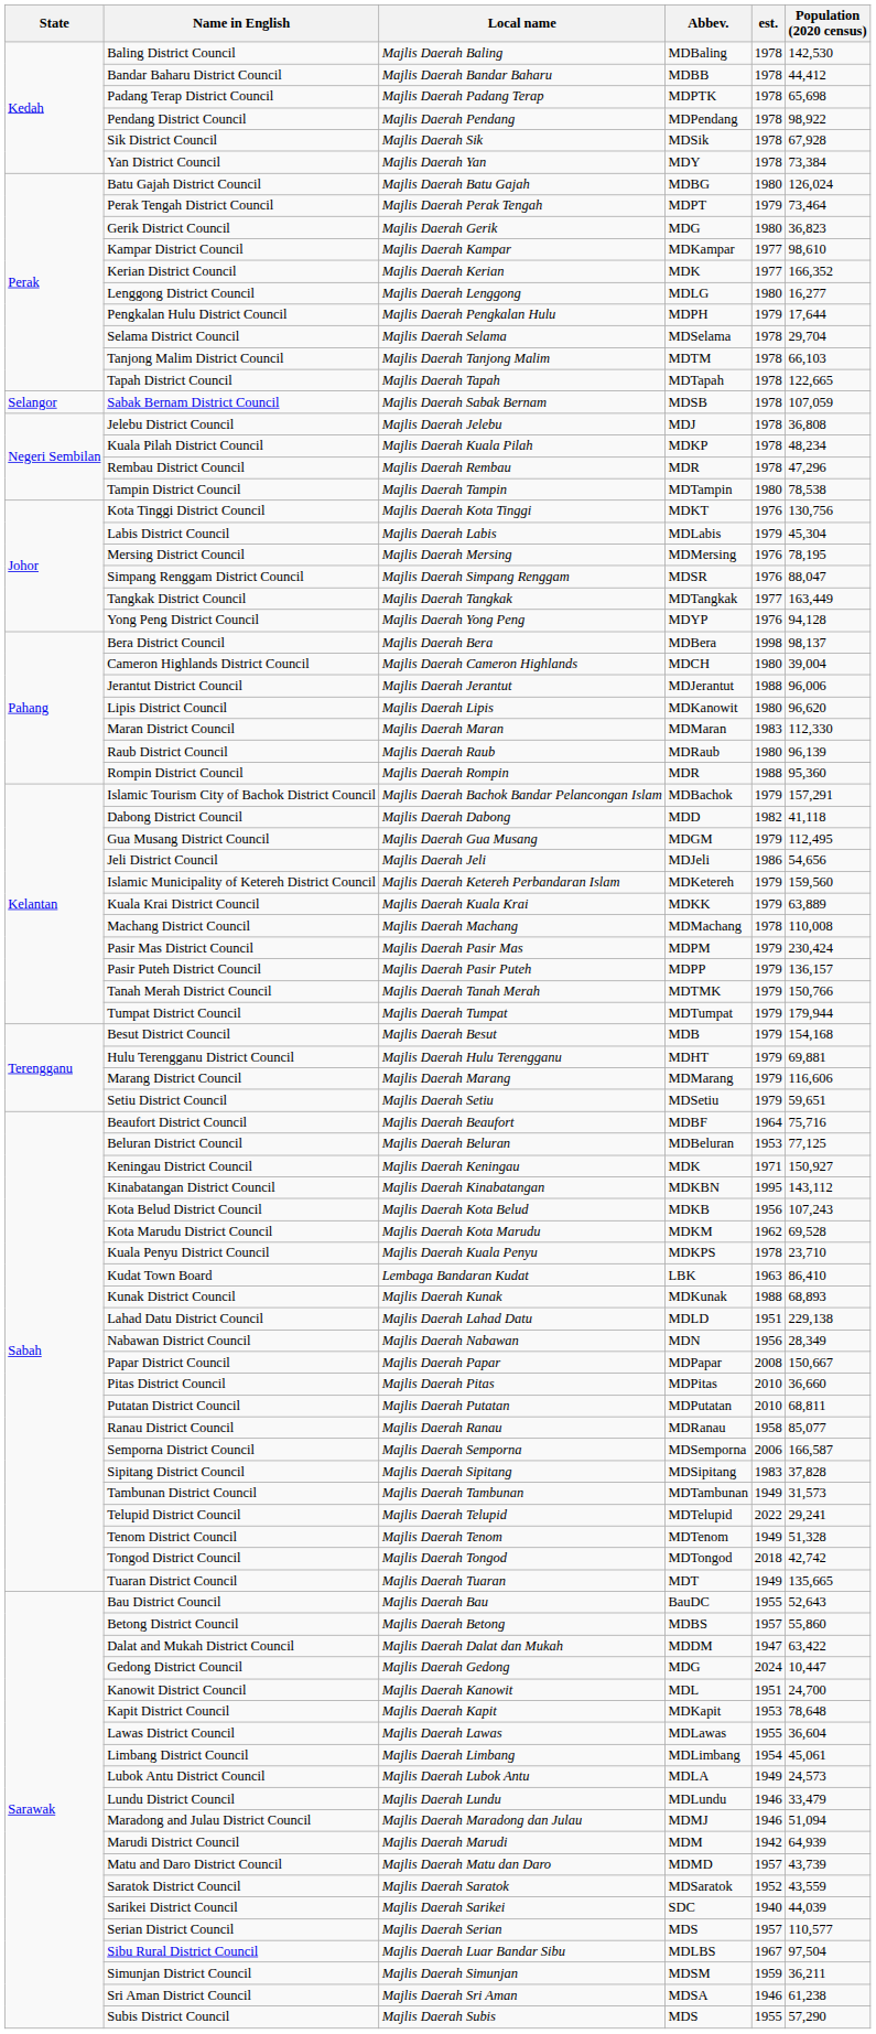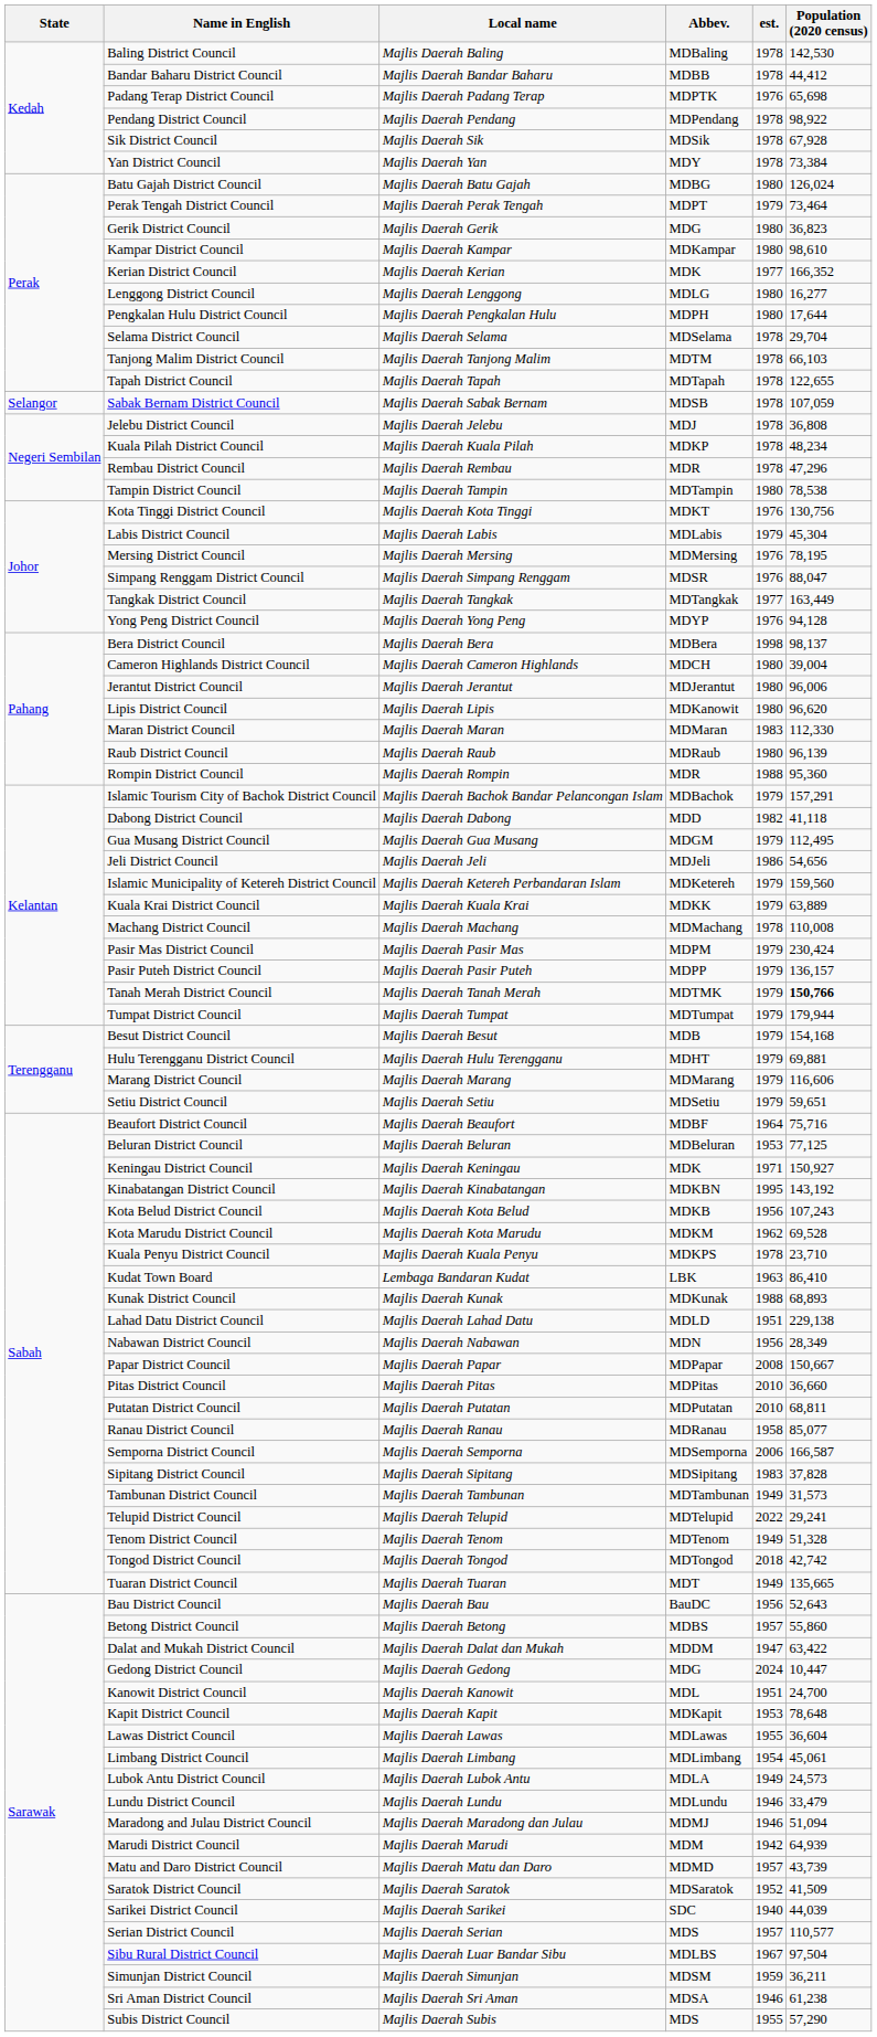 <table class="wikitable sortable">
 <tr>
 <th>State</th>
 <th>Name in English</th>
 <th>Local name</th>
 <th>Abbev.</th>
 <th>est.</th>
 <th>Population<br>(2020 census)</th>
 </tr>
 <tr>
 <td rowspan="6"><a href='#'>Kedah</a></td>
 <td>Baling District Council</td>
 <td><em>Majlis Daerah Baling</em></td>
 <td>MDBaling</td>
 <td>1978</td>
 <td>142,530</td>
 </tr>
 <tr>
 <td>Bandar Baharu District Council</td>
 <td><em>Majlis Daerah Bandar Baharu</em></td>
 <td>MDBB</td>
 <td>1978</td>
 <td>44,412</td>
 </tr>
 <tr>
 <td>Padang Terap District Council</td>
 <td><em>Majlis Daerah Padang Terap</em></td>
 <td>MDPTK</td>
-<td>1978</td>
+<td>1976</td>
 <td>65,698</td>
 </tr>
 <tr>
 <td>Pendang District Council</td>
 <td><em>Majlis Daerah Pendang</em></td>
 <td>MDPendang</td>
 <td>1978</td>
 <td>98,922</td>
 </tr>
 <tr>
 <td>Sik District Council</td>
 <td><em>Majlis Daerah Sik</em></td>
 <td>MDSik</td>
 <td>1978</td>
 <td>67,928</td>
 </tr>
 <tr>
 <td>Yan District Council</td>
 <td><em>Majlis Daerah Yan</em></td>
 <td>MDY</td>
 <td>1978</td>
 <td>73,384</td>
 </tr>
 <tr>
 <td rowspan="10"><a href='#'>Perak</a></td>
 <td>Batu Gajah District Council</td>
 <td><em>Majlis Daerah Batu Gajah</em></td>
 <td>MDBG</td>
 <td>1980</td>
 <td>126,024</td>
 </tr>
 <tr>
 <td>Perak Tengah District Council</td>
 <td><em>Majlis Daerah Perak Tengah</em></td>
 <td>MDPT</td>
 <td>1979</td>
 <td>73,464</td>
 </tr>
 <tr>
 <td>Gerik District Council</td>
 <td><em>Majlis Daerah Gerik</em></td>
 <td>MDG</td>
 <td>1980</td>
 <td>36,823</td>
 </tr>
 <tr>
 <td>Kampar District Council</td>
 <td><em>Majlis Daerah Kampar</em></td>
 <td>MDKampar</td>
-<td>1977</td>
+<td>1980</td>
 <td>98,610</td>
 </tr>
 <tr>
 <td>Kerian District Council</td>
 <td><em>Majlis Daerah Kerian</em></td>
 <td>MDK</td>
 <td>1977</td>
 <td>166,352</td>
 </tr>
 <tr>
 <td>Lenggong District Council</td>
 <td><em>Majlis Daerah Lenggong</em></td>
 <td>MDLG</td>
 <td>1980</td>
 <td>16,277</td>
 </tr>
 <tr>
 <td>Pengkalan Hulu District Council</td>
 <td><em>Majlis Daerah Pengkalan Hulu</em></td>
 <td>MDPH</td>
-<td>1979</td>
+<td>1980</td>
 <td>17,644</td>
 </tr>
 <tr>
 <td>Selama District Council</td>
 <td><em>Majlis Daerah Selama</em></td>
 <td>MDSelama</td>
 <td>1978</td>
 <td>29,704</td>
 </tr>
 <tr>
 <td>Tanjong Malim District Council</td>
 <td><em>Majlis Daerah Tanjong Malim</em></td>
 <td>MDTM</td>
 <td>1978</td>
 <td>66,103</td>
 </tr>
 <tr>
 <td>Tapah District Council</td>
 <td><em>Majlis Daerah Tapah</em></td>
 <td>MDTapah</td>
 <td>1978</td>
-<td>122,665</td>
+<td>122,655</td>
 </tr>
 <tr>
 <td><a href='#'>Selangor</a></td>
 <td><a href='#'>Sabak Bernam District Council</a></td>
 <td><em>Majlis Daerah Sabak Bernam</em></td>
 <td>MDSB</td>
 <td>1978</td>
 <td>107,059</td>
 </tr>
 <tr>
 <td rowspan="4"><a href='#'>Negeri Sembilan</a></td>
 <td>Jelebu District Council</td>
 <td><em>Majlis Daerah Jelebu</em></td>
 <td>MDJ</td>
 <td>1978</td>
 <td>36,808</td>
 </tr>
 <tr>
 <td>Kuala Pilah District Council</td>
 <td><em>Majlis Daerah Kuala Pilah</em></td>
 <td>MDKP</td>
 <td>1978</td>
 <td>48,234</td>
 </tr>
 <tr>
 <td>Rembau District Council</td>
 <td><em>Majlis Daerah Rembau</em></td>
 <td>MDR</td>
 <td>1978</td>
 <td>47,296</td>
 </tr>
 <tr>
 <td>Tampin District Council</td>
 <td><em>Majlis Daerah Tampin</em></td>
 <td>MDTampin</td>
 <td>1980</td>
 <td>78,538</td>
 </tr>
 <tr>
 <td rowspan="6"><a href='#'>Johor</a></td>
 <td>Kota Tinggi District Council</td>
 <td><em>Majlis Daerah Kota Tinggi</em></td>
 <td>MDKT</td>
 <td>1976</td>
 <td>130,756</td>
 </tr>
 <tr>
 <td>Labis District Council</td>
 <td><em>Majlis Daerah Labis</em></td>
 <td>MDLabis</td>
 <td>1979</td>
 <td>45,304</td>
 </tr>
 <tr>
 <td>Mersing District Council</td>
 <td><em>Majlis Daerah Mersing</em></td>
 <td>MDMersing</td>
 <td>1976</td>
 <td>78,195</td>
 </tr>
 <tr>
 <td>Simpang Renggam District Council</td>
 <td><em>Majlis Daerah Simpang Renggam</em></td>
 <td>MDSR</td>
 <td>1976</td>
 <td>88,047</td>
 </tr>
 <tr>
 <td>Tangkak District Council</td>
 <td><em>Majlis Daerah Tangkak</em></td>
 <td>MDTangkak</td>
 <td>1977</td>
 <td>163,449</td>
 </tr>
 <tr>
 <td>Yong Peng District Council</td>
 <td><em>Majlis Daerah Yong Peng</em></td>
 <td>MDYP</td>
 <td>1976</td>
 <td>94,128</td>
 </tr>
 <tr>
 <td rowspan="7"><a href='#'>Pahang</a></td>
 <td>Bera District Council</td>
 <td><em>Majlis Daerah Bera</em></td>
 <td>MDBera</td>
 <td>1998</td>
 <td>98,137</td>
 </tr>
 <tr>
 <td>Cameron Highlands District Council</td>
 <td><em>Majlis Daerah Cameron Highlands</em></td>
 <td>MDCH</td>
 <td>1980</td>
 <td>39,004</td>
 </tr>
 <tr>
 <td>Jerantut District Council</td>
 <td><em>Majlis Daerah Jerantut</em></td>
 <td>MDJerantut</td>
-<td>1988</td>
+<td>1980</td>
 <td>96,006</td>
 </tr>
 <tr>
 <td>Lipis District Council</td>
 <td><em>Majlis Daerah Lipis</em></td>
 <td>MDKanowit</td>
 <td>1980</td>
 <td>96,620</td>
 </tr>
 <tr>
 <td>Maran District Council</td>
 <td><em>Majlis Daerah Maran</em></td>
 <td>MDMaran</td>
 <td>1983</td>
 <td>112,330</td>
 </tr>
 <tr>
 <td>Raub District Council</td>
 <td><em>Majlis Daerah Raub</em></td>
 <td>MDRaub</td>
 <td>1980</td>
 <td>96,139</td>
 </tr>
 <tr>
 <td>Rompin District Council</td>
 <td><em>Majlis Daerah Rompin</em></td>
 <td>MDR</td>
 <td>1988</td>
 <td>95,360</td>
 </tr>
 <tr>
 <td rowspan="11"><a href='#'>Kelantan</a></td>
 <td>Islamic Tourism City of Bachok District Council</td>
 <td><em>Majlis Daerah Bachok Bandar Pelancongan Islam</em></td>
 <td>MDBachok</td>
 <td>1979</td>
 <td>157,291</td>
 </tr>
 <tr>
 <td>Dabong District Council</td>
 <td><em>Majlis Daerah Dabong</em></td>
 <td>MDD</td>
 <td>1982</td>
 <td>41,118</td>
 </tr>
 <tr>
 <td>Gua Musang District Council</td>
 <td><em>Majlis Daerah Gua Musang</em></td>
 <td>MDGM</td>
 <td>1979</td>
 <td>112,495</td>
 </tr>
 <tr>
 <td>Jeli District Council</td>
 <td><em>Majlis Daerah Jeli</em></td>
 <td>MDJeli</td>
 <td>1986</td>
 <td>54,656</td>
 </tr>
 <tr>
 <td>Islamic Municipality of Ketereh District Council</td>
 <td><em>Majlis Daerah Ketereh Perbandaran Islam</em></td>
 <td>MDKetereh</td>
 <td>1979</td>
 <td>159,560</td>
 </tr>
 <tr>
 <td>Kuala Krai District Council</td>
 <td><em>Majlis Daerah Kuala Krai</em></td>
 <td>MDKK</td>
 <td>1979</td>
 <td>63,889</td>
 </tr>
 <tr>
 <td>Machang District Council</td>
 <td><em>Majlis Daerah Machang</em></td>
 <td>MDMachang</td>
 <td>1978</td>
 <td>110,008</td>
 </tr>
 <tr>
 <td>Pasir Mas District Council</td>
 <td><em>Majlis Daerah Pasir Mas</em></td>
 <td>MDPM</td>
 <td>1979</td>
 <td>230,424</td>
 </tr>
 <tr>
 <td>Pasir Puteh District Council</td>
 <td><em>Majlis Daerah Pasir Puteh</em></td>
 <td>MDPP</td>
 <td>1979</td>
 <td>136,157</td>
 </tr>
 <tr>
 <td>Tanah Merah District Council</td>
 <td><em>Majlis Daerah Tanah Merah</em></td>
 <td>MDTMK</td>
 <td>1979</td>
-<td>150,766</td>
+<td><strong>150,766</strong></td>
 </tr>
 <tr>
 <td>Tumpat District Council</td>
 <td><em>Majlis Daerah Tumpat</em></td>
 <td>MDTumpat</td>
 <td>1979</td>
 <td>179,944</td>
 </tr>
 <tr>
 <td rowspan="4"><a href='#'>Terengganu</a></td>
 <td>Besut District Council</td>
 <td><em>Majlis Daerah Besut</em></td>
 <td>MDB</td>
 <td>1979</td>
 <td>154,168</td>
 </tr>
 <tr>
 <td>Hulu Terengganu District Council</td>
 <td><em>Majlis Daerah Hulu Terengganu</em></td>
 <td>MDHT</td>
 <td>1979</td>
 <td>69,881</td>
 </tr>
 <tr>
 <td>Marang District Council</td>
 <td><em>Majlis Daerah Marang</em></td>
 <td>MDMarang</td>
 <td>1979</td>
 <td>116,606</td>
 </tr>
 <tr>
 <td>Setiu District Council</td>
 <td><em>Majlis Daerah Setiu</em></td>
 <td>MDSetiu</td>
 <td>1979</td>
 <td>59,651</td>
 </tr>
 <tr>
 <td rowspan="22"><a href='#'>Sabah</a></td>
 <td>Beaufort District Council</td>
 <td><em>Majlis Daerah Beaufort</em></td>
 <td>MDBF</td>
 <td>1964</td>
 <td>75,716</td>
 </tr>
 <tr>
 <td>Beluran District Council</td>
 <td><em>Majlis Daerah Beluran</em></td>
 <td>MDBeluran</td>
 <td>1953</td>
 <td>77,125</td>
 </tr>
 <tr>
 <td>Keningau District Council</td>
 <td><em>Majlis Daerah Keningau</em></td>
 <td>MDK</td>
 <td>1971</td>
 <td>150,927</td>
 </tr>
 <tr>
 <td>Kinabatangan District Council</td>
 <td><em>Majlis Daerah Kinabatangan</em></td>
 <td>MDKBN</td>
 <td>1995</td>
-<td>143,112</td>
+<td>143,192</td>
 </tr>
 <tr>
 <td>Kota Belud District Council</td>
 <td><em>Majlis Daerah Kota Belud</em></td>
 <td>MDKB</td>
 <td>1956</td>
 <td>107,243</td>
 </tr>
 <tr>
 <td>Kota Marudu District Council</td>
 <td><em>Majlis Daerah Kota Marudu</em></td>
 <td>MDKM</td>
 <td>1962</td>
 <td>69,528</td>
 </tr>
 <tr>
 <td>Kuala Penyu District Council</td>
 <td><em>Majlis Daerah Kuala Penyu</em></td>
 <td>MDKPS</td>
 <td>1978</td>
 <td>23,710</td>
 </tr>
 <tr>
 <td>Kudat Town Board</td>
 <td><em>Lembaga Bandaran Kudat</em></td>
 <td>LBK</td>
 <td>1963</td>
 <td>86,410</td>
 </tr>
 <tr>
 <td>Kunak District Council</td>
 <td><em>Majlis Daerah Kunak</em></td>
 <td>MDKunak</td>
 <td>1988</td>
 <td>68,893</td>
 </tr>
 <tr>
 <td>Lahad Datu District Council</td>
 <td><em>Majlis Daerah Lahad Datu</em></td>
 <td>MDLD</td>
 <td>1951</td>
 <td>229,138</td>
 </tr>
 <tr>
 <td>Nabawan District Council</td>
 <td><em>Majlis Daerah Nabawan</em></td>
 <td>MDN</td>
 <td>1956</td>
 <td>28,349</td>
 </tr>
 <tr>
 <td>Papar District Council</td>
 <td><em>Majlis Daerah Papar</em></td>
 <td>MDPapar</td>
 <td>2008</td>
 <td>150,667</td>
 </tr>
 <tr>
 <td>Pitas District Council</td>
 <td><em>Majlis Daerah Pitas</em></td>
 <td>MDPitas</td>
 <td>2010</td>
 <td>36,660</td>
 </tr>
 <tr>
 <td>Putatan District Council</td>
 <td><em>Majlis Daerah Putatan</em></td>
 <td>MDPutatan</td>
 <td>2010</td>
 <td>68,811</td>
 </tr>
 <tr>
 <td>Ranau District Council</td>
 <td><em>Majlis Daerah Ranau</em></td>
 <td>MDRanau</td>
 <td>1958</td>
 <td>85,077</td>
 </tr>
 <tr>
 <td>Semporna District Council</td>
 <td><em>Majlis Daerah Semporna</em></td>
 <td>MDSemporna</td>
 <td>2006</td>
 <td>166,587</td>
 </tr>
 <tr>
 <td>Sipitang District Council</td>
 <td><em>Majlis Daerah Sipitang</em></td>
 <td>MDSipitang</td>
 <td>1983</td>
 <td>37,828</td>
 </tr>
 <tr>
 <td>Tambunan District Council</td>
 <td><em>Majlis Daerah Tambunan</em></td>
 <td>MDTambunan</td>
 <td>1949</td>
 <td>31,573</td>
 </tr>
 <tr>
 <td>Telupid District Council</td>
 <td><em>Majlis Daerah Telupid</em></td>
 <td>MDTelupid</td>
 <td>2022</td>
 <td>29,241</td>
 </tr>
 <tr>
 <td>Tenom District Council</td>
 <td><em>Majlis Daerah Tenom</em></td>
 <td>MDTenom</td>
 <td>1949</td>
 <td>51,328</td>
 </tr>
 <tr>
 <td>Tongod District Council</td>
 <td><em>Majlis Daerah Tongod</em></td>
 <td>MDTongod</td>
 <td>2018</td>
 <td>42,742</td>
 </tr>
 <tr>
 <td>Tuaran District Council</td>
 <td><em>Majlis Daerah Tuaran</em></td>
 <td>MDT</td>
 <td>1949</td>
 <td>135,665</td>
 </tr>
 <tr>
 <td rowspan="20"><a href='#'>Sarawak</a></td>
 <td>Bau District Council</td>
 <td><em>Majlis Daerah Bau</em></td>
 <td>BauDC</td>
-<td>1955</td>
+<td>1956</td>
 <td>52,643</td>
 </tr>
 <tr>
 <td>Betong District Council</td>
 <td><em>Majlis Daerah Betong</em></td>
 <td>MDBS</td>
 <td>1957</td>
 <td>55,860</td>
 </tr>
 <tr>
 <td>Dalat and Mukah District Council</td>
 <td><em>Majlis Daerah Dalat dan Mukah</em></td>
 <td>MDDM</td>
 <td>1947</td>
 <td>63,422</td>
 </tr>
 <tr>
 <td>Gedong District Council</td>
 <td><em>Majlis Daerah Gedong</em></td>
 <td>MDG</td>
 <td>2024</td>
 <td>10,447</td>
 </tr>
 <tr>
 <td>Kanowit District Council</td>
 <td><em>Majlis Daerah Kanowit</em></td>
 <td>MDL</td>
 <td>1951</td>
 <td>24,700</td>
 </tr>
 <tr>
 <td>Kapit District Council</td>
 <td><em>Majlis Daerah Kapit</em></td>
 <td>MDKapit</td>
 <td>1953</td>
 <td>78,648</td>
 </tr>
 <tr>
 <td>Lawas District Council</td>
 <td><em>Majlis Daerah Lawas</em></td>
 <td>MDLawas</td>
 <td>1955</td>
 <td>36,604</td>
 </tr>
 <tr>
 <td>Limbang District Council</td>
 <td><em>Majlis Daerah Limbang</em></td>
 <td>MDLimbang</td>
 <td>1954</td>
 <td>45,061</td>
 </tr>
 <tr>
 <td>Lubok Antu District Council</td>
 <td><em>Majlis Daerah Lubok Antu</em></td>
 <td>MDLA</td>
 <td>1949</td>
 <td>24,573</td>
 </tr>
 <tr>
 <td>Lundu District Council</td>
 <td><em>Majlis Daerah Lundu</em></td>
 <td>MDLundu</td>
 <td>1946</td>
 <td>33,479</td>
 </tr>
 <tr>
 <td>Maradong and Julau District Council</td>
 <td><em>Majlis Daerah Maradong dan Julau</em></td>
 <td>MDMJ</td>
 <td>1946</td>
 <td>51,094</td>
 </tr>
 <tr>
 <td>Marudi District Council</td>
 <td><em>Majlis Daerah Marudi</em></td>
 <td>MDM</td>
 <td>1942</td>
 <td>64,939</td>
 </tr>
 <tr>
 <td>Matu and Daro District Council</td>
 <td><em>Majlis Daerah Matu dan Daro</em></td>
 <td>MDMD</td>
 <td>1957</td>
 <td>43,739</td>
 </tr>
 <tr>
 <td>Saratok District Council</td>
 <td><em>Majlis Daerah Saratok</em></td>
 <td>MDSaratok</td>
 <td>1952</td>
-<td>43,559</td>
+<td>41,509</td>
 </tr>
 <tr>
 <td>Sarikei District Council</td>
 <td><em>Majlis Daerah Sarikei</em></td>
 <td>SDC</td>
 <td>1940</td>
 <td>44,039</td>
 </tr>
 <tr>
 <td>Serian District Council</td>
 <td><em>Majlis Daerah Serian</em></td>
 <td>MDS</td>
 <td>1957</td>
 <td>110,577</td>
 </tr>
 <tr>
 <td><a href='#'>Sibu Rural District Council</a></td>
 <td><em>Majlis Daerah Luar Bandar Sibu</em></td>
 <td>MDLBS</td>
 <td>1967</td>
 <td>97,504</td>
 </tr>
 <tr>
 <td>Simunjan District Council</td>
 <td><em>Majlis Daerah Simunjan</em></td>
 <td>MDSM</td>
 <td>1959</td>
 <td>36,211</td>
 </tr>
 <tr>
 <td>Sri Aman District Council</td>
 <td><em>Majlis Daerah Sri Aman</em></td>
 <td>MDSA</td>
 <td>1946</td>
 <td>61,238</td>
 </tr>
 <tr>
 <td>Subis District Council</td>
 <td><em>Majlis Daerah Subis</em></td>
 <td>MDS</td>
 <td>1955</td>
 <td>57,290</td>
 </tr>
 </table>
